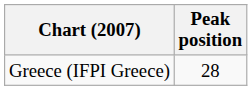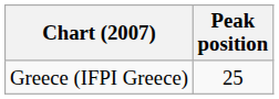 <table class="wikitable">
 <tr>
 <th align="left">Chart (2007)</th>
 <th align="left">Peak<br>position</th>
 </tr>
 <tr>
 <td align="left">Greece (IFPI Greece)</td>
-<td align="center">28</td>
+<td align="center">25</td>
 </tr>
 </table>
